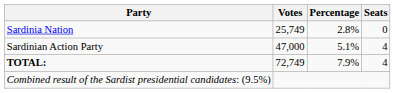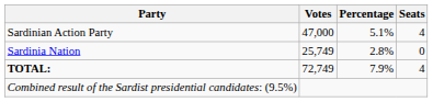 <table class="wikitable mw-collapsible" style="text-align:right">
 <tr>
 <th>Party</th>
 <th>Votes</th>
 <th>Percentage</th>
 <th>Seats</th>
 </tr>
 <tr>
+<td style="text-align:left;">Sardinian Action Party</td>
+<td>47,000</td>
+<td>5.1%</td>
+<td>4</td>
+</tr>
+<tr>
 <td style="text-align:left;"><a href='#'>Sardinia Nation</a></td>
 <td>25,749</td>
 <td>2.8%</td>
 <td>0</td>
-</tr>
-<tr>
-<td style="text-align:left;">Sardinian Action Party</td>
-<td>47,000</td>
-<td>5.1%</td>
-<td>4</td>
 </tr>
 <tr>
 <td style="text-align:left;"><strong>TOTAL:</strong></td>
 <td>72,749</td>
 <td>7.9%</td>
 <td>4</td>
 </tr>
 <tr>
 <td><em>Combined result of the Sardist presidential candidates</em>:  (9.5%)</td>
 </tr>
 </table>
